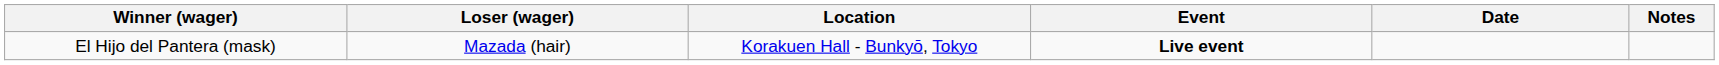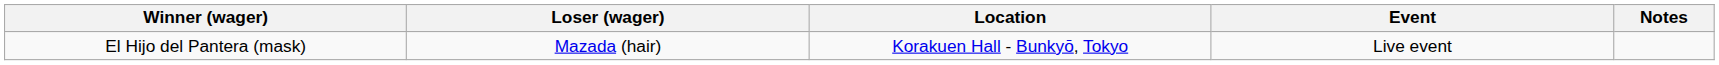 <table class="wikitable sortable" width=100%  style="text-align: center">
 <tr>
 <th width=20% scope="col">Winner (wager)</th>
 <th width=20% scope="col">Loser (wager)</th>
 <th width=20% scope="col">Location</th>
 <th width=20% scope="col">Event</th>
-<th width=15% scope="col">Date</th>
 <th class="unsortable" width=5% scope="col">Notes</th>
 </tr>
 <tr>
 <td>El Hijo del Pantera (mask)</td>
 <td><a href='#'>Mazada</a> (hair)</td>
 <td><a href='#'>Korakuen Hall</a> - <a href='#'>Bunkyō</a>, <a href='#'>Tokyo</a></td>
-<td><strong>Live event</strong></td>
-<td></td>
+<td>Live event</td>
 <td></td>
 </tr>
 </table>
